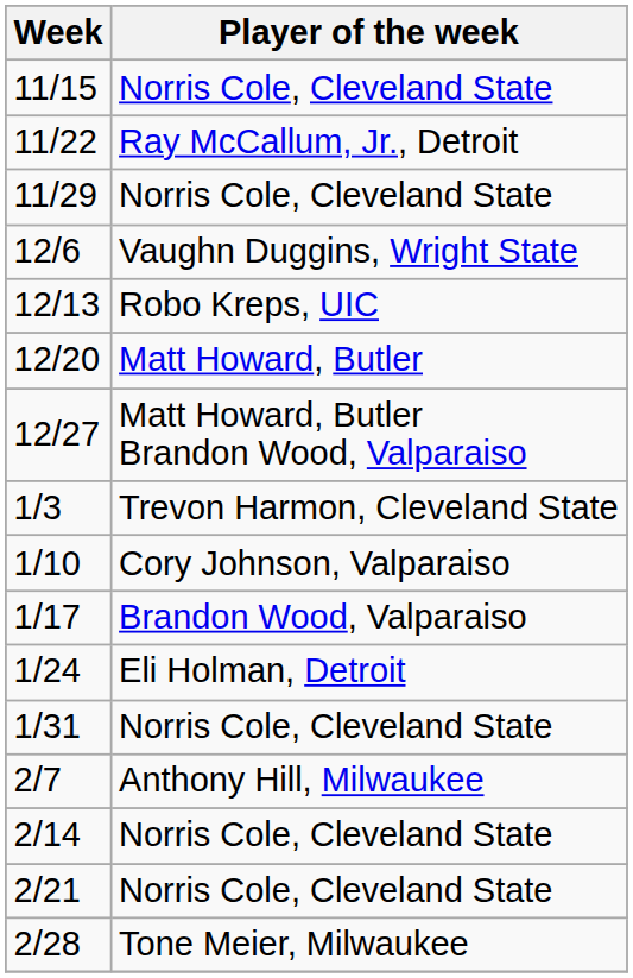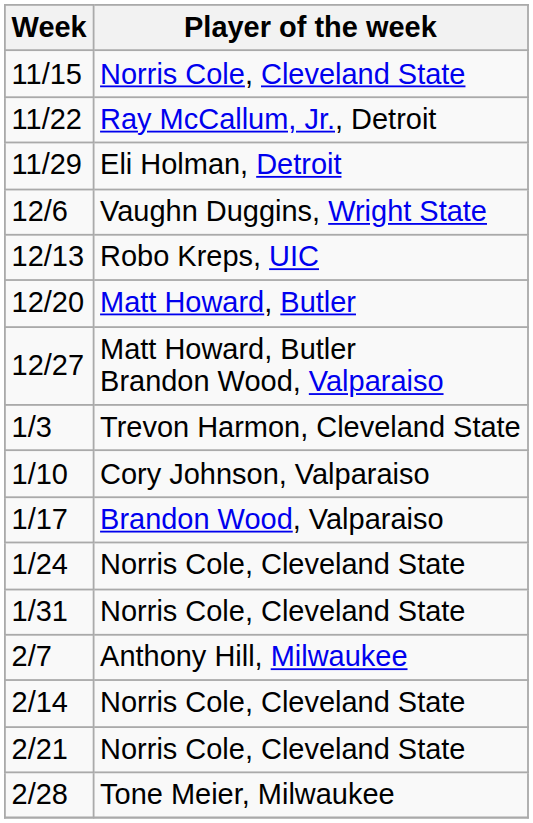 <table class="wikitable" border="1">
 <tr>
 <th>Week</th>
 <th>Player of the week</th>
 </tr>
 <tr>
 <td>11/15</td>
 <td><a href='#'>Norris Cole</a>, <a href='#'>Cleveland State</a></td>
 </tr>
 <tr>
 <td>11/22</td>
 <td><a href='#'>Ray McCallum, Jr.</a>, Detroit</td>
 </tr>
 <tr>
 <td>11/29</td>
-<td>Norris Cole, Cleveland State</td>
+<td>Eli Holman, <a href='#'>Detroit</a></td>
 </tr>
 <tr>
 <td>12/6</td>
 <td>Vaughn Duggins, <a href='#'>Wright State</a></td>
 </tr>
 <tr>
 <td>12/13</td>
 <td>Robo Kreps, <a href='#'>UIC</a></td>
 </tr>
 <tr>
 <td>12/20</td>
 <td><a href='#'>Matt Howard</a>, <a href='#'>Butler</a></td>
 </tr>
 <tr>
 <td>12/27</td>
 <td>Matt Howard, Butler<br>Brandon Wood, <a href='#'>Valparaiso</a></td>
 </tr>
 <tr>
 <td>1/3</td>
 <td>Trevon Harmon, Cleveland State</td>
 </tr>
 <tr>
 <td>1/10</td>
 <td>Cory Johnson, Valparaiso</td>
 </tr>
 <tr>
 <td>1/17</td>
 <td><a href='#'>Brandon Wood</a>, Valparaiso</td>
 </tr>
 <tr>
 <td>1/24</td>
-<td>Eli Holman, <a href='#'>Detroit</a></td>
+<td>Norris Cole, Cleveland State</td>
 </tr>
 <tr>
 <td>1/31</td>
 <td>Norris Cole, Cleveland State</td>
 </tr>
 <tr>
 <td>2/7</td>
 <td>Anthony Hill, <a href='#'>Milwaukee</a></td>
 </tr>
 <tr>
 <td>2/14</td>
 <td>Norris Cole, Cleveland State</td>
 </tr>
 <tr>
 <td>2/21</td>
 <td>Norris Cole, Cleveland State</td>
 </tr>
 <tr>
 <td>2/28</td>
 <td>Tone Meier, Milwaukee</td>
 </tr>
 <tr>
 </tr>
 </table>
